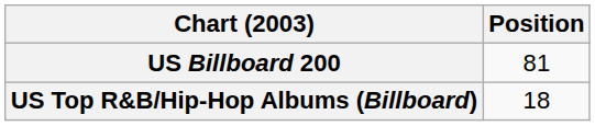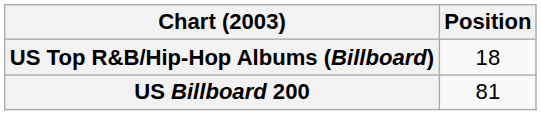 <table class="wikitable sortable plainrowheaders">
 <tr>
 <th scope="col">Chart (2003)</th>
 <th scope="col">Position</th>
 </tr>
 <tr>
+<th scope="row">US Top R&B/Hip-Hop Albums (<em>Billboard</em>)</th>
+<td style="text-align:center;">18</td>
+</tr>
+<tr>
 <th scope="row">US <em>Billboard</em> 200</th>
 <td style="text-align:center;">81</td>
 </tr>
-<tr>
-<th scope="row">US Top R&B/Hip-Hop Albums (<em>Billboard</em>)</th>
-<td style="text-align:center;">18</td>
-</tr>
 </table>
